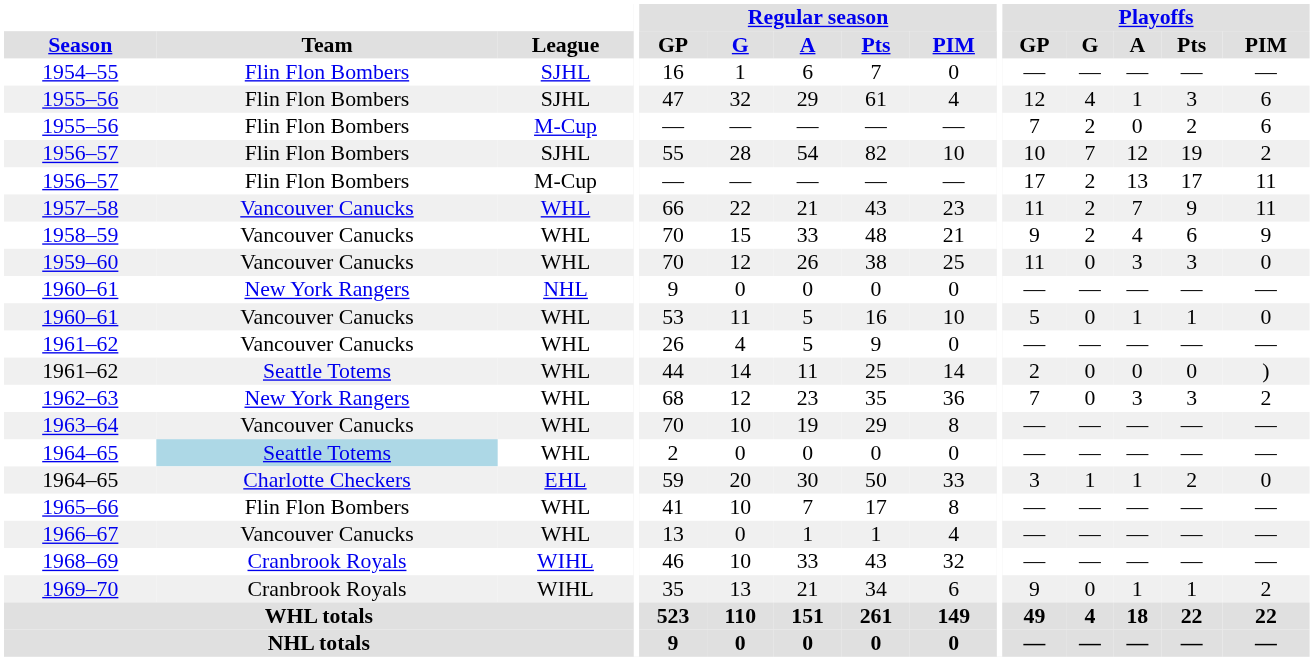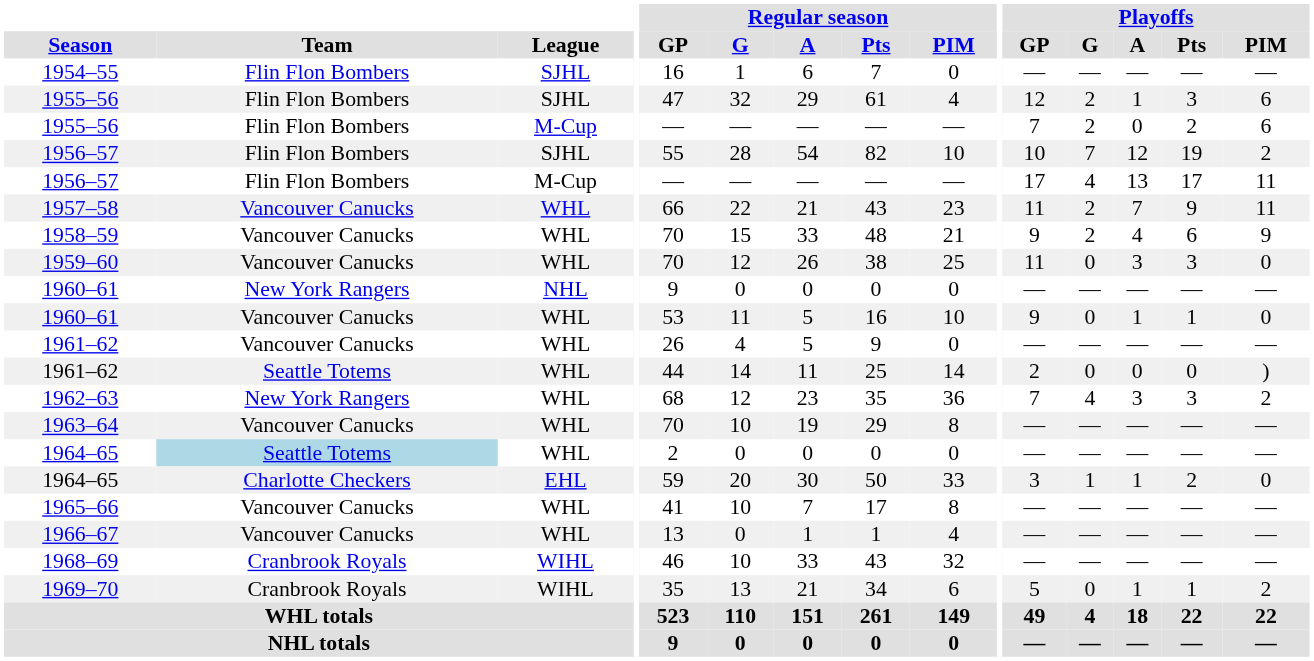 <table border="0" cellpadding="1" cellspacing="0" style="text-align:center; width:60em">
 <tr bgcolor="#e0e0e0">
 <th colspan="3" bgcolor="#ffffff"></th>
 <th rowspan="100" bgcolor="#ffffff"></th>
 <th colspan="5"><a href='#'>Regular season</a></th>
 <th rowspan="100" bgcolor="#ffffff"></th>
 <th colspan="5"><a href='#'>Playoffs</a></th>
 </tr>
 <tr bgcolor="#e0e0e0">
 <th><a href='#'>Season</a></th>
 <th>Team</th>
 <th>League</th>
 <th>GP</th>
 <th><a href='#'>G</a></th>
 <th><a href='#'>A</a></th>
 <th><a href='#'>Pts</a></th>
 <th><a href='#'>PIM</a></th>
 <th>GP</th>
 <th>G</th>
 <th>A</th>
 <th>Pts</th>
 <th>PIM</th>
 </tr>
 <tr>
 <td><a href='#'>1954–55</a></td>
 <td><a href='#'>Flin Flon Bombers</a></td>
 <td><a href='#'>SJHL</a></td>
 <td>16</td>
 <td>1</td>
 <td>6</td>
 <td>7</td>
 <td>0</td>
 <td>—</td>
 <td>—</td>
 <td>—</td>
 <td>—</td>
 <td>—</td>
 </tr>
 <tr bgcolor="#f0f0f0">
 <td><a href='#'>1955–56</a></td>
 <td>Flin Flon Bombers</td>
 <td>SJHL</td>
 <td>47</td>
 <td>32</td>
 <td>29</td>
 <td>61</td>
 <td>4</td>
 <td>12</td>
-<td>4</td>
+<td>2</td>
 <td>1</td>
 <td>3</td>
 <td>6</td>
 </tr>
 <tr>
 <td><a href='#'>1955–56</a></td>
 <td>Flin Flon Bombers</td>
 <td><a href='#'>M-Cup</a></td>
 <td>—</td>
 <td>—</td>
 <td>—</td>
 <td>—</td>
 <td>—</td>
 <td>7</td>
 <td>2</td>
 <td>0</td>
 <td>2</td>
 <td>6</td>
 </tr>
 <tr bgcolor="#f0f0f0">
 <td><a href='#'>1956–57</a></td>
 <td>Flin Flon Bombers</td>
 <td>SJHL</td>
 <td>55</td>
 <td>28</td>
 <td>54</td>
 <td>82</td>
 <td>10</td>
 <td>10</td>
 <td>7</td>
 <td>12</td>
 <td>19</td>
 <td>2</td>
 </tr>
 <tr>
 <td><a href='#'>1956–57</a></td>
 <td>Flin Flon Bombers</td>
 <td>M-Cup</td>
 <td>—</td>
 <td>—</td>
 <td>—</td>
 <td>—</td>
 <td>—</td>
 <td>17</td>
-<td>2</td>
+<td>4</td>
 <td>13</td>
 <td>17</td>
 <td>11</td>
 </tr>
 <tr bgcolor="#f0f0f0">
 <td><a href='#'>1957–58</a></td>
 <td><a href='#'>Vancouver Canucks</a></td>
 <td><a href='#'>WHL</a></td>
 <td>66</td>
 <td>22</td>
 <td>21</td>
 <td>43</td>
 <td>23</td>
 <td>11</td>
 <td>2</td>
 <td>7</td>
 <td>9</td>
 <td>11</td>
 </tr>
 <tr>
 <td><a href='#'>1958–59</a></td>
 <td>Vancouver Canucks</td>
 <td>WHL</td>
 <td>70</td>
 <td>15</td>
 <td>33</td>
 <td>48</td>
 <td>21</td>
 <td>9</td>
 <td>2</td>
 <td>4</td>
 <td>6</td>
 <td>9</td>
 </tr>
 <tr bgcolor="#f0f0f0">
 <td><a href='#'>1959–60</a></td>
 <td>Vancouver Canucks</td>
 <td>WHL</td>
 <td>70</td>
 <td>12</td>
 <td>26</td>
 <td>38</td>
 <td>25</td>
 <td>11</td>
 <td>0</td>
 <td>3</td>
 <td>3</td>
 <td>0</td>
 </tr>
 <tr>
 <td><a href='#'>1960–61</a></td>
 <td><a href='#'>New York Rangers</a></td>
 <td><a href='#'>NHL</a></td>
 <td>9</td>
 <td>0</td>
 <td>0</td>
 <td>0</td>
 <td>0</td>
 <td>—</td>
 <td>—</td>
 <td>—</td>
 <td>—</td>
 <td>—</td>
 </tr>
 <tr bgcolor="#f0f0f0">
 <td><a href='#'>1960–61</a></td>
 <td>Vancouver Canucks</td>
 <td>WHL</td>
 <td>53</td>
 <td>11</td>
 <td>5</td>
 <td>16</td>
 <td>10</td>
-<td>5</td>
+<td>9</td>
 <td>0</td>
 <td>1</td>
 <td>1</td>
 <td>0</td>
 </tr>
 <tr>
 <td><a href='#'>1961–62</a></td>
 <td>Vancouver Canucks</td>
 <td>WHL</td>
 <td>26</td>
 <td>4</td>
 <td>5</td>
 <td>9</td>
 <td>0</td>
 <td>—</td>
 <td>—</td>
 <td>—</td>
 <td>—</td>
 <td>—</td>
 </tr>
 <tr bgcolor="#f0f0f0">
 <td>1961–62</td>
 <td><a href='#'>Seattle Totems</a></td>
 <td>WHL</td>
 <td>44</td>
 <td>14</td>
 <td>11</td>
 <td>25</td>
 <td>14</td>
 <td>2</td>
 <td>0</td>
 <td>0</td>
 <td>0</td>
 <td>)</td>
 </tr>
 <tr>
 <td><a href='#'>1962–63</a></td>
 <td><a href='#'>New York Rangers</a></td>
 <td>WHL</td>
 <td>68</td>
 <td>12</td>
 <td>23</td>
 <td>35</td>
 <td>36</td>
 <td>7</td>
-<td>0</td>
+<td>4</td>
 <td>3</td>
 <td>3</td>
 <td>2</td>
 </tr>
 <tr bgcolor="#f0f0f0">
 <td><a href='#'>1963–64</a></td>
 <td>Vancouver Canucks</td>
 <td>WHL</td>
 <td>70</td>
 <td>10</td>
 <td>19</td>
 <td>29</td>
 <td>8</td>
 <td>—</td>
 <td>—</td>
 <td>—</td>
 <td>—</td>
 <td>—</td>
 </tr>
 <tr>
 <td><a href='#'>1964–65</a></td>
 <td style="background: lightblue;"><a href='#'>Seattle Totems</a></td>
 <td>WHL</td>
 <td>2</td>
 <td>0</td>
 <td>0</td>
 <td>0</td>
 <td>0</td>
 <td>—</td>
 <td>—</td>
 <td>—</td>
 <td>—</td>
 <td>—</td>
 </tr>
 <tr bgcolor="#f0f0f0">
 <td>1964–65</td>
 <td><a href='#'>Charlotte Checkers</a></td>
 <td><a href='#'>EHL</a></td>
 <td>59</td>
 <td>20</td>
 <td>30</td>
 <td>50</td>
 <td>33</td>
 <td>3</td>
 <td>1</td>
 <td>1</td>
 <td>2</td>
 <td>0</td>
 </tr>
 <tr>
 <td><a href='#'>1965–66</a></td>
-<td>Flin Flon Bombers</td>
+<td>Vancouver Canucks</td>
 <td>WHL</td>
 <td>41</td>
 <td>10</td>
 <td>7</td>
 <td>17</td>
 <td>8</td>
 <td>—</td>
 <td>—</td>
 <td>—</td>
 <td>—</td>
 <td>—</td>
 </tr>
 <tr bgcolor="#f0f0f0">
 <td><a href='#'>1966–67</a></td>
 <td>Vancouver Canucks</td>
 <td>WHL</td>
 <td>13</td>
 <td>0</td>
 <td>1</td>
 <td>1</td>
 <td>4</td>
 <td>—</td>
 <td>—</td>
 <td>—</td>
 <td>—</td>
 <td>—</td>
 </tr>
 <tr>
 <td><a href='#'>1968–69</a></td>
 <td><a href='#'>Cranbrook Royals</a></td>
 <td><a href='#'>WIHL</a></td>
 <td>46</td>
 <td>10</td>
 <td>33</td>
 <td>43</td>
 <td>32</td>
 <td>—</td>
 <td>—</td>
 <td>—</td>
 <td>—</td>
 <td>—</td>
 </tr>
 <tr bgcolor="#f0f0f0">
 <td><a href='#'>1969–70</a></td>
 <td>Cranbrook Royals</td>
 <td>WIHL</td>
 <td>35</td>
 <td>13</td>
 <td>21</td>
 <td>34</td>
 <td>6</td>
-<td>9</td>
+<td>5</td>
 <td>0</td>
 <td>1</td>
 <td>1</td>
 <td>2</td>
 </tr>
 <tr bgcolor="#e0e0e0">
 <th colspan="3">WHL totals</th>
 <th>523</th>
 <th>110</th>
 <th>151</th>
 <th>261</th>
 <th>149</th>
 <th>49</th>
 <th>4</th>
 <th>18</th>
 <th>22</th>
 <th>22</th>
 </tr>
 <tr bgcolor="#e0e0e0">
 <th colspan="3">NHL totals</th>
 <th>9</th>
 <th>0</th>
 <th>0</th>
 <th>0</th>
 <th>0</th>
 <th>—</th>
 <th>—</th>
 <th>—</th>
 <th>—</th>
 <th>—</th>
 </tr>
 </table>
